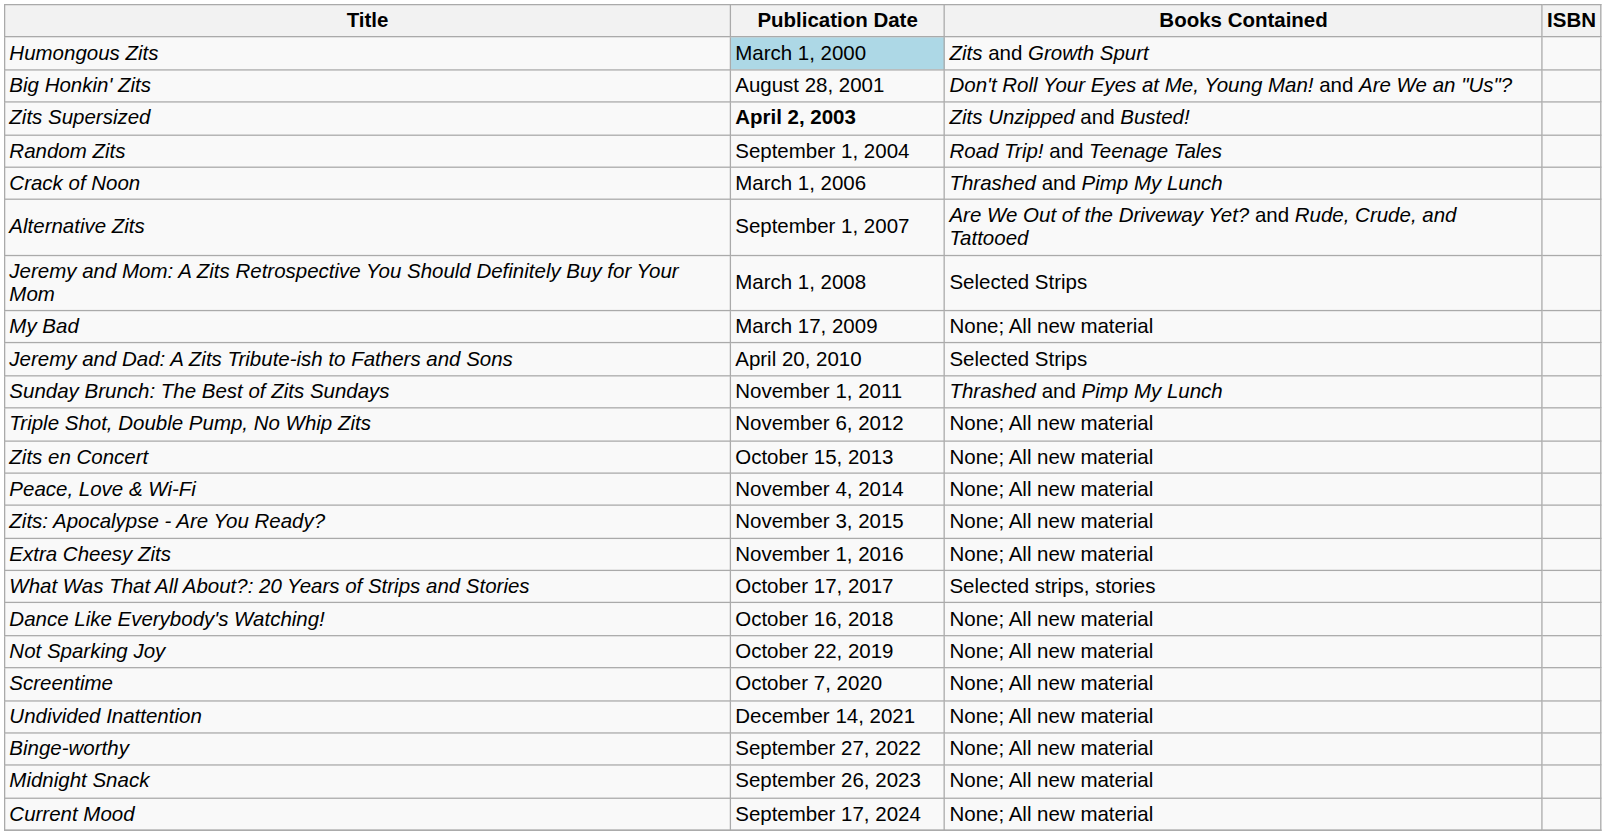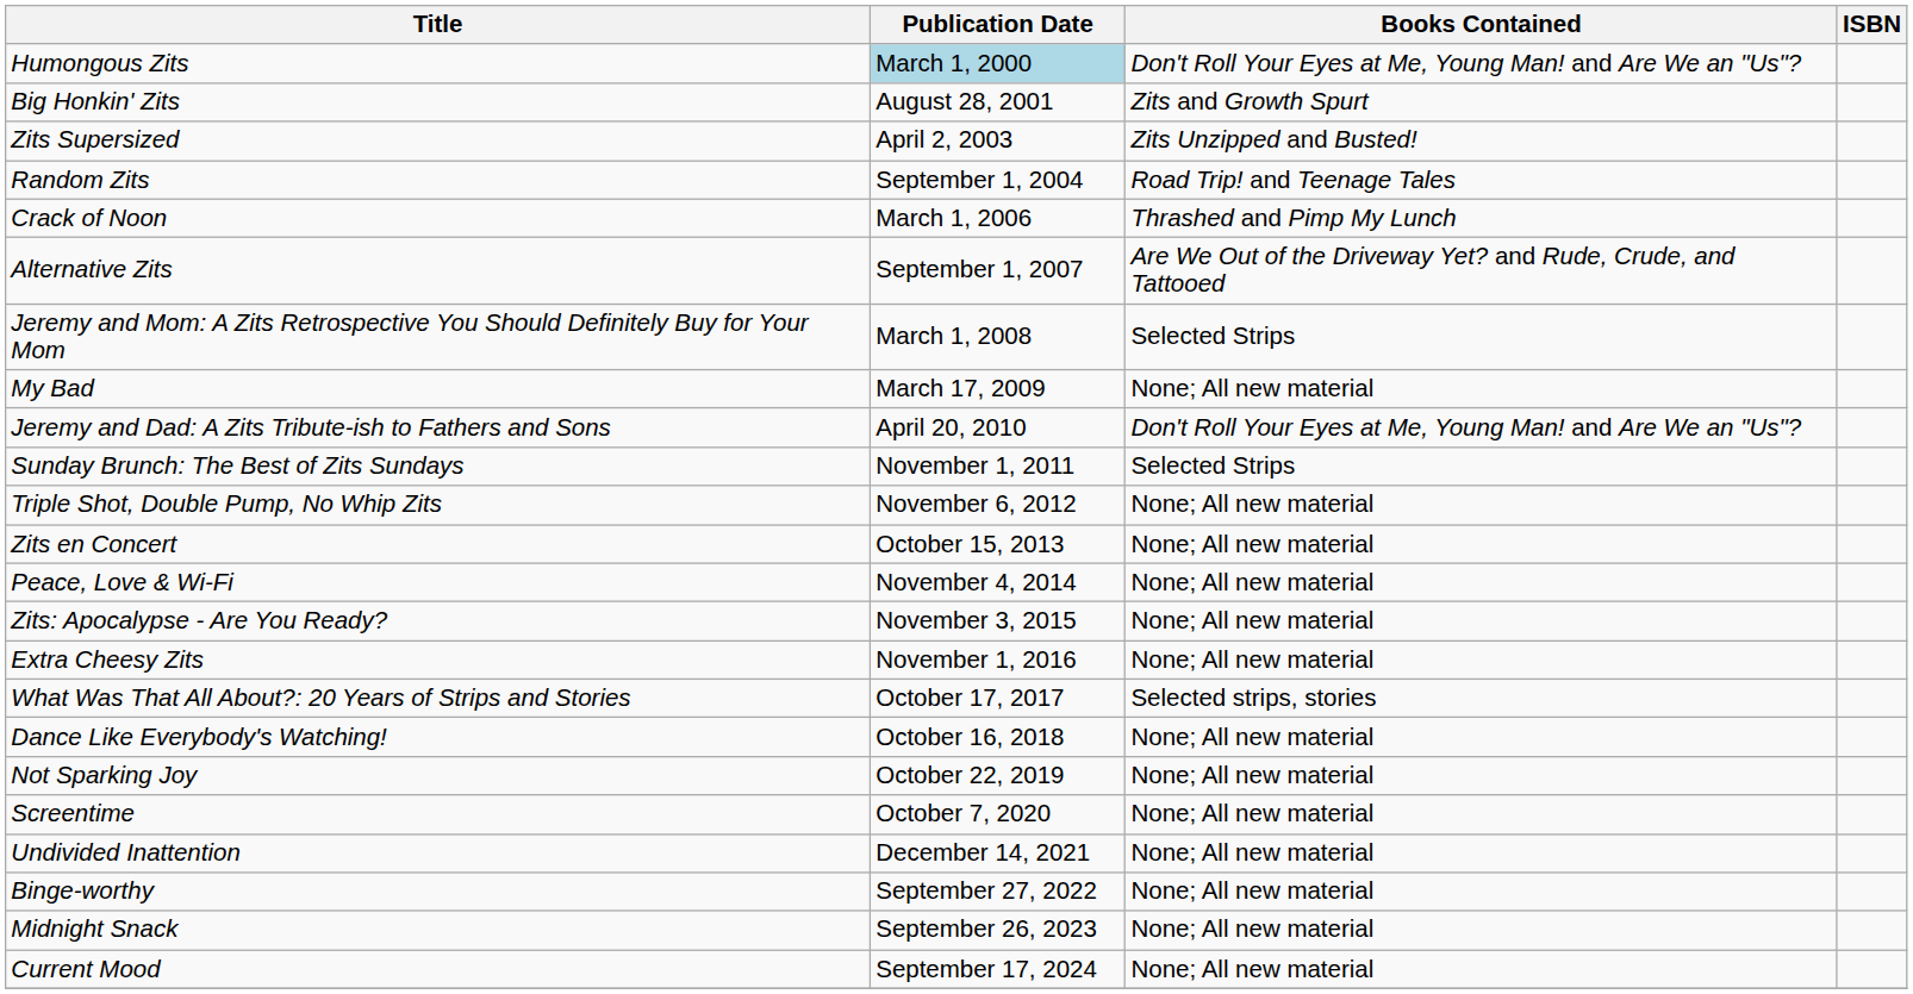 <table class="wikitable">
 <tr>
 <th>Title</th>
 <th style=width:10em>Publication Date</th>
 <th>Books Contained</th>
 <th>ISBN</th>
 </tr>
 <tr>
 <td><em>Humongous Zits</em></td>
 <td style="background: lightblue;">March 1, 2000</td>
-<td><em>Zits</em> and <em>Growth Spurt</em></td>
+<td><em>Don't Roll Your Eyes at Me, Young Man!</em> and <em>Are We an "Us"?</em></td>
 <td></td>
 </tr>
 <tr>
 <td><em>Big Honkin' Zits</em></td>
 <td>August 28, 2001</td>
-<td><em>Don't Roll Your Eyes at Me, Young Man!</em> and <em>Are We an "Us"?</em></td>
+<td><em>Zits</em> and <em>Growth Spurt</em></td>
 <td></td>
 </tr>
 <tr>
 <td><em>Zits Supersized</em></td>
-<td><strong>April 2, 2003</strong></td>
+<td>April 2, 2003</td>
 <td><em>Zits Unzipped</em> and <em>Busted!</em></td>
 <td></td>
 </tr>
 <tr>
 <td><em>Random Zits</em></td>
 <td>September 1, 2004</td>
 <td><em>Road Trip!</em> and <em>Teenage Tales</em></td>
 <td></td>
 </tr>
 <tr>
 <td><em>Crack of Noon</em></td>
 <td>March 1, 2006</td>
 <td><em>Thrashed</em> and <em>Pimp My Lunch</em></td>
 <td></td>
 </tr>
 <tr>
 <td><em>Alternative Zits</em></td>
 <td>September 1, 2007</td>
 <td><em>Are We Out of the Driveway Yet?</em> and <em>Rude, Crude, and Tattooed</em></td>
 <td></td>
 </tr>
 <tr>
 <td><em>Jeremy and Mom: A Zits Retrospective You Should Definitely Buy for Your Mom</em></td>
 <td>March 1, 2008</td>
 <td>Selected Strips</td>
 <td></td>
 </tr>
 <tr>
 <td><em>My Bad</em></td>
 <td>March 17, 2009</td>
 <td>None; All new material</td>
 <td></td>
 </tr>
 <tr>
 <td><em>Jeremy and Dad: A Zits Tribute-ish to Fathers and Sons</em></td>
 <td>April 20, 2010</td>
-<td>Selected Strips</td>
+<td><em>Don't Roll Your Eyes at Me, Young Man!</em> and <em>Are We an "Us"?</em></td>
 <td></td>
 </tr>
 <tr>
 <td><em>Sunday Brunch: The Best of Zits Sundays</em></td>
 <td>November 1, 2011</td>
-<td><em>Thrashed</em> and <em>Pimp My Lunch</em></td>
+<td>Selected Strips</td>
 <td></td>
 </tr>
 <tr>
 <td><em>Triple Shot, Double Pump, No Whip Zits</em></td>
 <td>November 6, 2012</td>
 <td>None; All new material</td>
 <td></td>
 </tr>
 <tr>
 <td><em>Zits en Concert</em></td>
 <td>October 15, 2013</td>
 <td>None; All new material</td>
 <td></td>
 </tr>
 <tr>
 <td><em>Peace, Love & Wi-Fi</em></td>
 <td>November 4, 2014</td>
 <td>None; All new material</td>
 <td></td>
 </tr>
 <tr>
 <td><em>Zits: Apocalypse - Are You Ready?</em></td>
 <td>November 3, 2015</td>
 <td>None; All new material</td>
 <td></td>
 </tr>
 <tr>
 <td><em>Extra Cheesy Zits</em></td>
 <td>November 1, 2016</td>
 <td>None; All new material</td>
 <td></td>
 </tr>
 <tr>
 <td><em>What Was That All About?: 20 Years of Strips and Stories</em></td>
 <td>October 17, 2017</td>
 <td>Selected strips, stories</td>
 <td></td>
 </tr>
 <tr>
 <td><em>Dance Like Everybody's Watching!</em></td>
 <td>October 16, 2018</td>
 <td>None; All new material</td>
 <td></td>
 </tr>
 <tr>
 <td><em>Not Sparking Joy</em></td>
 <td>October 22, 2019</td>
 <td>None; All new material</td>
 <td></td>
 </tr>
 <tr>
 <td><em>Screentime</em></td>
 <td>October 7, 2020</td>
 <td>None; All new material</td>
 <td></td>
 </tr>
 <tr>
 <td><em>Undivided Inattention</em></td>
 <td>December 14, 2021</td>
 <td>None; All new material</td>
 <td></td>
 </tr>
 <tr>
 <td><em>Binge-worthy</em></td>
 <td>September 27, 2022</td>
 <td>None; All new material</td>
 <td></td>
 </tr>
 <tr>
 <td><em>Midnight Snack</em></td>
 <td>September 26, 2023</td>
 <td>None; All new material</td>
 <td></td>
 </tr>
 <tr>
 <td><em>Current Mood</em></td>
 <td>September 17, 2024</td>
 <td>None; All new material</td>
 <td></td>
 </tr>
 <tr>
 </tr>
 </table>
